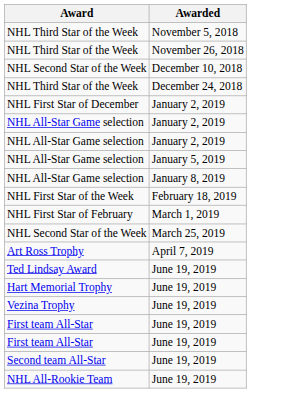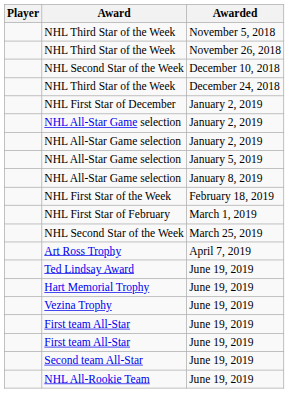 <table class="wikitable sortable">
 <tr>
+<th>Player</th>
 <th>Award</th>
 <th data-sort-type="date">Awarded</th>
 </tr>
 <tr>
+<td></td>
 <td>NHL Third Star of the Week</td>
 <td>November 5, 2018</td>
 </tr>
 <tr>
+<td></td>
 <td>NHL Third Star of the Week</td>
 <td>November 26, 2018</td>
 </tr>
 <tr>
+<td></td>
 <td>NHL Second Star of the Week</td>
 <td>December 10, 2018</td>
 </tr>
 <tr>
+<td></td>
 <td>NHL Third Star of the Week</td>
 <td>December 24, 2018</td>
 </tr>
 <tr>
+<td></td>
 <td>NHL First Star of December</td>
 <td>January 2, 2019</td>
 </tr>
 <tr>
+<td></td>
 <td><a href='#'>NHL All-Star Game</a> selection</td>
 <td>January 2, 2019</td>
 </tr>
 <tr>
+<td></td>
 <td>NHL All-Star Game selection</td>
 <td>January 2, 2019</td>
 </tr>
 <tr>
+<td></td>
 <td>NHL All-Star Game selection</td>
 <td>January 5, 2019</td>
 </tr>
 <tr>
+<td></td>
 <td>NHL All-Star Game selection</td>
 <td>January 8, 2019</td>
 </tr>
 <tr>
+<td></td>
 <td>NHL First Star of the Week</td>
 <td>February 18, 2019</td>
 </tr>
 <tr>
+<td></td>
 <td>NHL First Star of February </td>
 <td>March 1, 2019</td>
 </tr>
 <tr>
+<td></td>
 <td>NHL Second Star of the Week </td>
 <td>March 25, 2019</td>
 </tr>
 <tr>
+<td></td>
 <td><a href='#'>Art Ross Trophy</a></td>
 <td>April 7, 2019</td>
 </tr>
 <tr>
+<td></td>
 <td><a href='#'>Ted Lindsay Award</a></td>
 <td>June 19, 2019</td>
 </tr>
 <tr>
+<td></td>
 <td><a href='#'>Hart Memorial Trophy</a></td>
 <td>June 19, 2019</td>
 </tr>
 <tr>
+<td></td>
 <td><a href='#'>Vezina Trophy</a></td>
 <td>June 19, 2019</td>
 </tr>
 <tr>
+<td></td>
 <td><a href='#'>First team All-Star</a></td>
 <td>June 19, 2019</td>
 </tr>
 <tr>
+<td></td>
 <td><a href='#'>First team All-Star</a></td>
 <td>June 19, 2019</td>
 </tr>
 <tr>
+<td></td>
 <td><a href='#'>Second team All-Star</a></td>
 <td>June 19, 2019</td>
 </tr>
 <tr>
+<td></td>
 <td><a href='#'>NHL All-Rookie Team</a></td>
 <td>June 19, 2019</td>
 </tr>
 </table>
